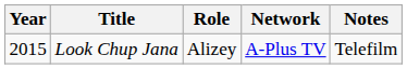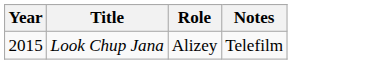 <table class="wikitable sortable plainrowheaders">
 <tr style="text-align:center;">
 <th scope="col">Year</th>
 <th scope="col">Title</th>
 <th scope="col">Role</th>
-<th scope="col">Network</th>
 <th scope="col">Notes</th>
 </tr>
 <tr>
 <td>2015</td>
 <td><em>Look Chup Jana</em></td>
 <td>Alizey</td>
-<td><a href='#'>A-Plus TV</a></td>
 <td>Telefilm</td>
 </tr>
 </table>
